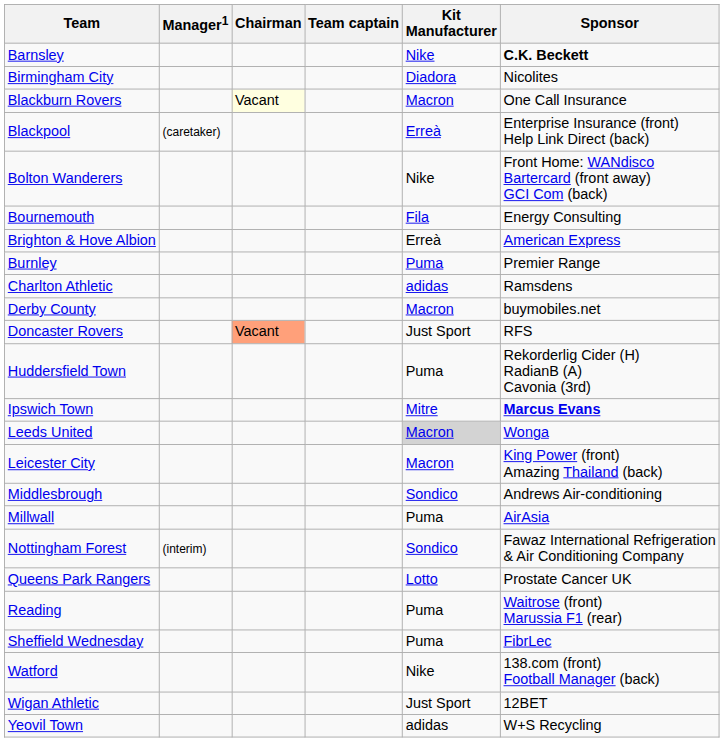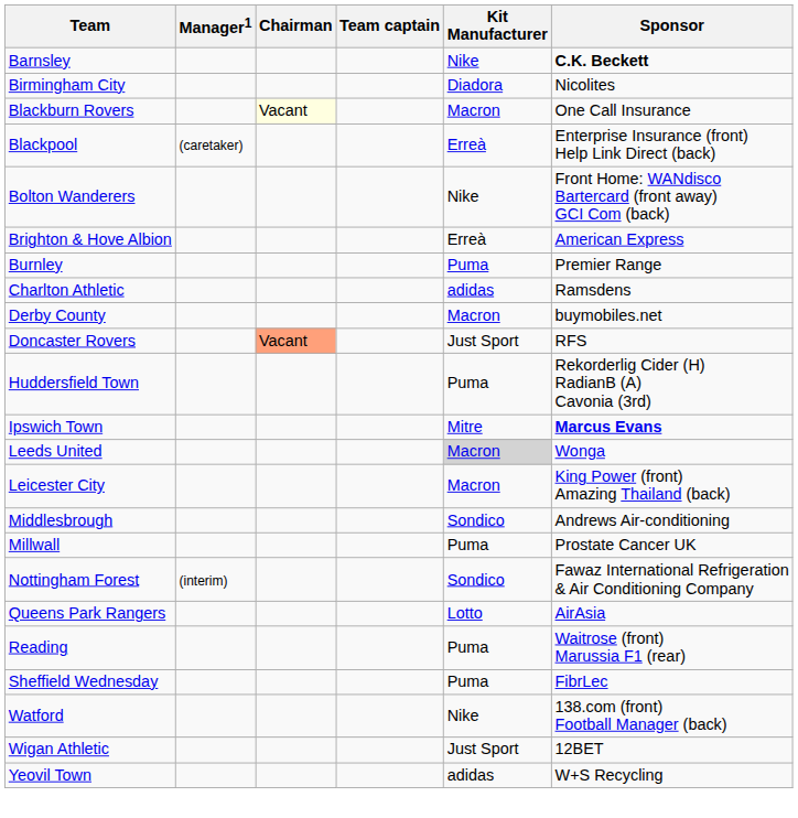 <table class="wikitable sortable" style="text-align: left;">
 <tr>
 <th>Team</th>
 <th>Manager<sup>1</sup></th>
 <th>Chairman</th>
 <th>Team captain</th>
 <th width=40>Kit Manufacturer</th>
 <th>Sponsor</th>
 </tr>
 <tr>
 <td><a href='#'>Barnsley</a></td>
 <td> </td>
 <td> </td>
 <td> </td>
 <td><a href='#'>Nike</a></td>
 <td><strong>C.K. Beckett</strong></td>
 </tr>
 <tr>
 <td><a href='#'>Birmingham City</a></td>
 <td> </td>
 <td> </td>
 <td> </td>
 <td><a href='#'>Diadora</a></td>
 <td>Nicolites</td>
 </tr>
 <tr>
 <td><a href='#'>Blackburn Rovers</a></td>
 <td> </td>
 <td style="background: lightyellow;">Vacant</td>
 <td> </td>
 <td><a href='#'>Macron</a></td>
 <td>One Call Insurance</td>
 </tr>
 <tr>
 <td><a href='#'>Blackpool</a></td>
 <td>  <small>(caretaker)</small></td>
 <td> </td>
 <td> </td>
 <td><a href='#'>Erreà</a></td>
 <td>Enterprise Insurance (front) <br> Help Link Direct (back)</td>
 </tr>
 <tr>
 <td><a href='#'>Bolton Wanderers</a></td>
 <td> </td>
 <td> </td>
 <td> </td>
 <td>Nike</td>
 <td>Front Home: <a href='#'>WANdisco</a> <br> <a href='#'>Bartercard</a> (front away) <br> <a href='#'>GCI Com</a> (back)</td>
-</tr>
-<tr>
-<td><a href='#'>Bournemouth</a></td>
-<td> </td>
-<td>  <br>  </td>
-<td> </td>
-<td><a href='#'>Fila</a></td>
-<td>Energy Consulting</td>
 </tr>
 <tr>
 <td><a href='#'>Brighton & Hove Albion</a></td>
 <td> </td>
 <td> </td>
 <td> </td>
 <td>Erreà</td>
 <td><a href='#'>American Express</a></td>
 </tr>
 <tr>
 <td><a href='#'>Burnley</a></td>
 <td> </td>
 <td> <br> </td>
 <td> </td>
 <td><a href='#'>Puma</a></td>
 <td>Premier Range</td>
 </tr>
 <tr>
 <td><a href='#'>Charlton Athletic</a></td>
 <td> </td>
 <td> </td>
 <td> </td>
 <td><a href='#'>adidas</a></td>
 <td>Ramsdens</td>
 </tr>
 <tr>
 <td><a href='#'>Derby County</a></td>
 <td> </td>
 <td> </td>
 <td> </td>
 <td><a href='#'>Macron</a></td>
 <td>buymobiles.net  </td>
 </tr>
 <tr>
 <td><a href='#'>Doncaster Rovers</a></td>
 <td> </td>
 <td style="background: lightsalmon;">Vacant</td>
 <td> </td>
 <td>Just Sport</td>
 <td>RFS</td>
 </tr>
 <tr>
 <td><a href='#'>Huddersfield Town</a></td>
 <td> </td>
 <td> </td>
 <td> </td>
 <td>Puma</td>
 <td>Rekorderlig Cider (H) <br>RadianB (A) <br> Cavonia (3rd)</td>
 </tr>
 <tr>
 <td><a href='#'>Ipswich Town</a></td>
 <td> </td>
 <td> </td>
 <td> </td>
 <td><a href='#'>Mitre</a></td>
 <td><strong><a href='#'>Marcus Evans</a>  </strong></td>
 </tr>
 <tr>
 <td><a href='#'>Leeds United</a></td>
 <td> </td>
 <td> </td>
 <td> </td>
 <td style="background: lightgrey;"><a href='#'>Macron</a></td>
 <td><a href='#'>Wonga</a></td>
 </tr>
 <tr>
 <td><a href='#'>Leicester City</a></td>
 <td> </td>
 <td> </td>
 <td> </td>
 <td><a href='#'>Macron</a></td>
 <td><a href='#'>King Power</a> (front) <br> Amazing <a href='#'>Thailand</a> (back)  </td>
 </tr>
 <tr>
 <td><a href='#'>Middlesbrough</a></td>
 <td> </td>
 <td> </td>
 <td> </td>
 <td><a href='#'>Sondico</a></td>
 <td>Andrews Air-conditioning   </td>
 </tr>
 <tr>
 <td><a href='#'>Millwall</a></td>
 <td> </td>
 <td> </td>
 <td> </td>
 <td>Puma</td>
-<td><a href='#'>AirAsia</a></td>
+<td>Prostate Cancer UK</td>
 </tr>
 <tr>
 <td><a href='#'>Nottingham Forest</a></td>
 <td>  <small>(interim)</small></td>
 <td> </td>
 <td> </td>
 <td><a href='#'>Sondico</a></td>
 <td>Fawaz International Refrigeration <br>& Air Conditioning Company</td>
 </tr>
 <tr>
 <td><a href='#'>Queens Park Rangers</a></td>
 <td> </td>
 <td> </td>
 <td> </td>
 <td><a href='#'>Lotto</a></td>
-<td>Prostate Cancer UK</td>
+<td><a href='#'>AirAsia</a></td>
 </tr>
 <tr>
 <td><a href='#'>Reading</a></td>
 <td> </td>
 <td> </td>
 <td> </td>
 <td>Puma </td>
 <td><a href='#'>Waitrose</a> (front) <br> <a href='#'>Marussia F1</a> (rear)</td>
 </tr>
 <tr>
 <td><a href='#'>Sheffield Wednesday</a></td>
 <td> </td>
 <td> </td>
 <td> </td>
 <td>Puma</td>
 <td><a href='#'>FibrLec</a></td>
 </tr>
 <tr>
 <td><a href='#'>Watford</a></td>
 <td> </td>
 <td> </td>
 <td>  </td>
 <td>Nike</td>
 <td>138.com (front) <br> <a href='#'>Football Manager</a> (back)</td>
 </tr>
 <tr>
 <td><a href='#'>Wigan Athletic</a></td>
 <td> </td>
 <td> </td>
 <td> </td>
 <td>Just Sport</td>
 <td>12BET  </td>
 </tr>
 <tr>
 <td><a href='#'>Yeovil Town</a></td>
 <td> </td>
 <td> </td>
 <td> </td>
 <td>adidas</td>
 <td>W+S Recycling</td>
 </tr>
 </table>
